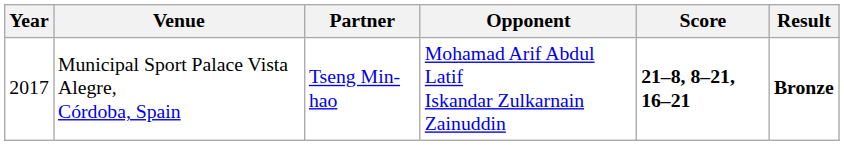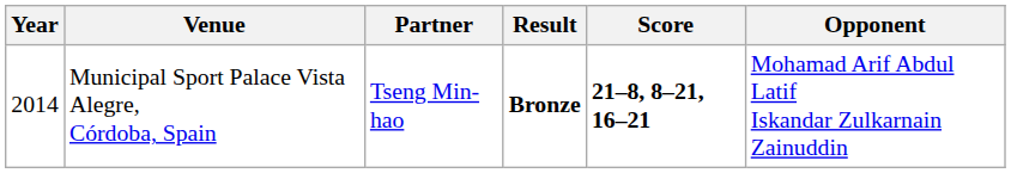 <table class="sortable wikitable" style="font-size: 90%;">
 <tr>
 <th>Year</th>
 <th>Venue</th>
 <th>Partner</th>
+<th>Result</th>
+<th>Score</th>
 <th>Opponent</th>
-<th>Score</th>
-<th>Result</th>
 </tr>
 <tr style="background:white">
-<td align="center">2017</td>
+<td align="center">2014</td>
 <td align="left">Municipal Sport Palace Vista Alegre,<br><a href='#'>Córdoba, Spain</a></td>
 <td align="left"> <a href='#'>Tseng Min-hao</a></td>
+<td style="text-align:left; background:white"> <strong>Bronze</strong></td>
+<td align="left"><strong>21–8, 8–21, 16–21</strong></td>
 <td align="left"> <a href='#'>Mohamad Arif Abdul Latif</a><br> <a href='#'>Iskandar Zulkarnain Zainuddin</a></td>
-<td align="left"><strong>21–8, 8–21, 16–21</strong></td>
-<td style="text-align:left; background:white"> <strong>Bronze</strong></td>
 </tr>
 </table>
